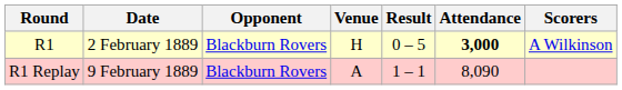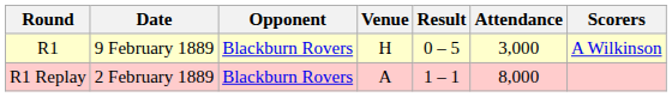 <table class="wikitable" style="font-size:100%; text-align:center">
 <tr>
 <th>Round</th>
 <th>Date</th>
 <th>Opponent</th>
 <th>Venue</th>
 <th>Result</th>
 <th>Attendance</th>
 <th>Scorers</th>
 </tr>
 <tr style="background-color: #FFFFCC;">
 <td>R1</td>
-<td>2 February 1889</td>
+<td>9 February 1889</td>
 <td><a href='#'>Blackburn Rovers</a></td>
 <td>H</td>
 <td>0 – 5</td>
-<td><strong>3,000</strong></td>
+<td>3,000</td>
 <td><a href='#'>A Wilkinson</a></td>
 </tr>
 <tr style="background-color: #FFCCCC;">
 <td>R1 Replay</td>
-<td>9 February 1889</td>
+<td>2 February 1889</td>
 <td><a href='#'>Blackburn Rovers</a></td>
 <td>A</td>
 <td>1 – 1</td>
-<td>8,090</td>
+<td>8,000</td>
 <td></td>
 </tr>
 </table>
